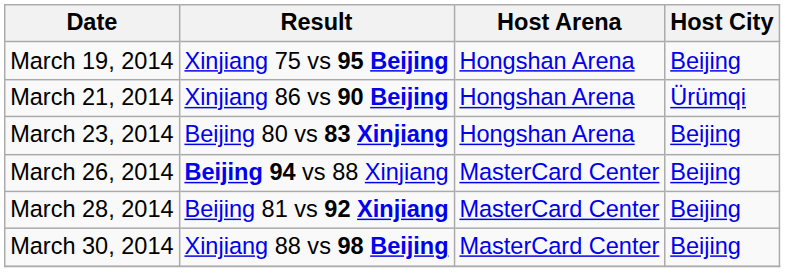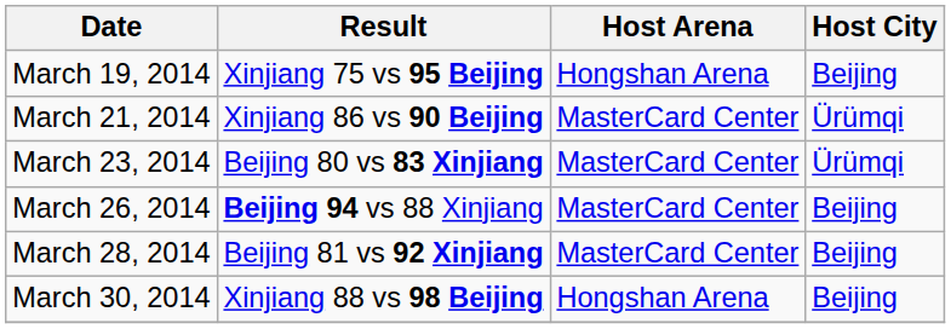 <table class="wikitable">
 <tr>
 <th>Date</th>
 <th>Result</th>
 <th>Host Arena</th>
 <th>Host City</th>
 </tr>
 <tr>
 <td>March 19, 2014</td>
 <td><a href='#'>Xinjiang</a> 75 vs <strong>95 <a href='#'>Beijing</a></strong></td>
 <td><a href='#'>Hongshan Arena</a></td>
 <td><a href='#'>Beijing</a></td>
 </tr>
 <tr>
 <td>March 21, 2014</td>
 <td><a href='#'>Xinjiang</a> 86 vs <strong>90 <a href='#'>Beijing</a></strong></td>
-<td><a href='#'>Hongshan Arena</a></td>
+<td><a href='#'>MasterCard Center</a></td>
 <td><a href='#'>Ürümqi</a></td>
 </tr>
 <tr>
 <td>March 23, 2014</td>
 <td><a href='#'>Beijing</a> 80 vs <strong>83 <a href='#'>Xinjiang</a></strong></td>
-<td><a href='#'>Hongshan Arena</a></td>
-<td><a href='#'>Beijing</a></td>
+<td><a href='#'>MasterCard Center</a></td>
+<td><a href='#'>Ürümqi</a></td>
 </tr>
 <tr>
 <td>March 26, 2014</td>
 <td><strong><a href='#'>Beijing</a> 94</strong> vs 88 <a href='#'>Xinjiang</a></td>
 <td><a href='#'>MasterCard Center</a></td>
 <td><a href='#'>Beijing</a></td>
 </tr>
 <tr>
 <td>March 28, 2014</td>
 <td><a href='#'>Beijing</a> 81 vs <strong>92 <a href='#'>Xinjiang</a></strong></td>
 <td><a href='#'>MasterCard Center</a></td>
 <td><a href='#'>Beijing</a></td>
 </tr>
 <tr>
 <td>March 30, 2014</td>
 <td><a href='#'>Xinjiang</a> 88 vs <strong>98 <a href='#'>Beijing</a></strong></td>
-<td><a href='#'>MasterCard Center</a></td>
+<td><a href='#'>Hongshan Arena</a></td>
 <td><a href='#'>Beijing</a></td>
 </tr>
 <tr>
 </tr>
 </table>
